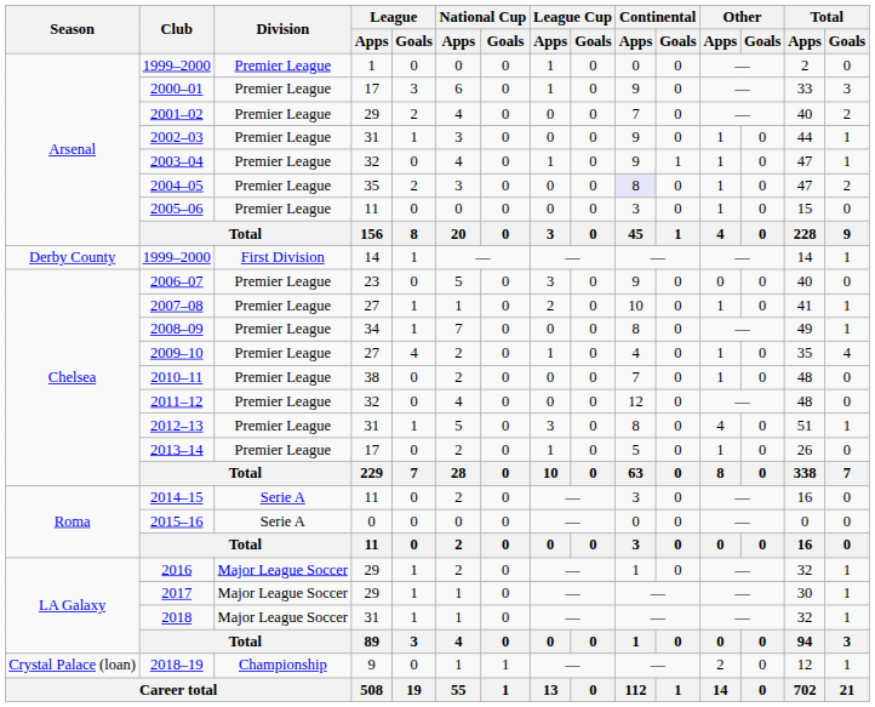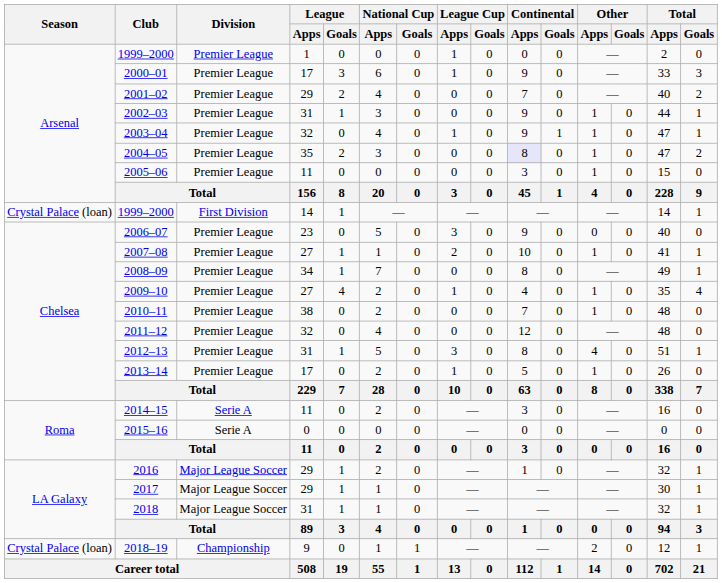 <table class=wikitable style="text-align:center">
 <tr>
 <th rowspan="2">Season</th>
 <th rowspan="2">Club</th>
 <th rowspan="2">Division</th>
 <th colspan="2">League</th>
 <th colspan="2">National Cup</th>
 <th colspan="2">League Cup</th>
 <th colspan="2">Continental</th>
 <th colspan="2">Other</th>
 <th colspan="2">Total</th>
 </tr>
 <tr>
 <th>Apps</th>
 <th>Goals</th>
 <th>Apps</th>
 <th>Goals</th>
 <th>Apps</th>
 <th>Goals</th>
 <th>Apps</th>
 <th>Goals</th>
 <th>Apps</th>
 <th>Goals</th>
 <th>Apps</th>
 <th>Goals</th>
 </tr>
 <tr>
 <td rowspan="8"><a href='#'>Arsenal</a></td>
 <td><a href='#'>1999–2000</a></td>
 <td><a href='#'>Premier League</a></td>
 <td>1</td>
 <td>0</td>
 <td>0</td>
 <td>0</td>
 <td>1</td>
 <td>0</td>
 <td>0</td>
 <td>0</td>
 <td colspan="2">—</td>
 <td>2</td>
 <td>0</td>
 </tr>
 <tr>
 <td><a href='#'>2000–01</a></td>
 <td>Premier League</td>
 <td>17</td>
 <td>3</td>
 <td>6</td>
 <td>0</td>
 <td>1</td>
 <td>0</td>
 <td>9</td>
 <td>0</td>
 <td colspan="2">—</td>
 <td>33</td>
 <td>3</td>
 </tr>
 <tr>
 <td><a href='#'>2001–02</a></td>
 <td>Premier League</td>
 <td>29</td>
 <td>2</td>
 <td>4</td>
 <td>0</td>
 <td>0</td>
 <td>0</td>
 <td>7</td>
 <td>0</td>
 <td colspan="2">—</td>
 <td>40</td>
 <td>2</td>
 </tr>
 <tr>
 <td><a href='#'>2002–03</a></td>
 <td>Premier League</td>
 <td>31</td>
 <td>1</td>
 <td>3</td>
 <td>0</td>
 <td>0</td>
 <td>0</td>
 <td>9</td>
 <td>0</td>
 <td>1</td>
 <td>0</td>
 <td>44</td>
 <td>1</td>
 </tr>
 <tr>
 <td><a href='#'>2003–04</a></td>
 <td>Premier League</td>
 <td>32</td>
 <td>0</td>
 <td>4</td>
 <td>0</td>
 <td>1</td>
 <td>0</td>
 <td>9</td>
 <td>1</td>
 <td>1</td>
 <td>0</td>
 <td>47</td>
 <td>1</td>
 </tr>
 <tr>
 <td><a href='#'>2004–05</a></td>
 <td>Premier League</td>
 <td>35</td>
 <td>2</td>
 <td>3</td>
 <td>0</td>
 <td>0</td>
 <td>0</td>
 <td style="background: lavender;">8</td>
 <td>0</td>
 <td>1</td>
 <td>0</td>
 <td>47</td>
 <td>2</td>
 </tr>
 <tr>
 <td><a href='#'>2005–06</a></td>
 <td>Premier League</td>
 <td>11</td>
 <td>0</td>
 <td>0</td>
 <td>0</td>
 <td>0</td>
 <td>0</td>
 <td>3</td>
 <td>0</td>
 <td>1</td>
 <td>0</td>
 <td>15</td>
 <td>0</td>
 </tr>
 <tr>
 <th colspan="2">Total</th>
 <th>156</th>
 <th>8</th>
 <th>20</th>
 <th>0</th>
 <th>3</th>
 <th>0</th>
 <th>45</th>
 <th>1</th>
 <th>4</th>
 <th>0</th>
 <th>228</th>
 <th>9</th>
 </tr>
 <tr>
-<td><a href='#'>Derby County</a></td>
+<td><a href='#'>Crystal Palace</a> (loan)</td>
 <td><a href='#'>1999–2000</a></td>
 <td><a href='#'>First Division</a></td>
 <td>14</td>
 <td>1</td>
 <td colspan="2">—</td>
 <td colspan="2">—</td>
 <td colspan="2">—</td>
 <td colspan="2">—</td>
 <td>14</td>
 <td>1</td>
 </tr>
 <tr>
 <td rowspan=9><a href='#'>Chelsea</a></td>
 <td><a href='#'>2006–07</a></td>
 <td>Premier League</td>
 <td>23</td>
 <td>0</td>
 <td>5</td>
 <td>0</td>
 <td>3</td>
 <td>0</td>
 <td>9</td>
 <td>0</td>
 <td>0</td>
 <td>0</td>
 <td>40</td>
 <td>0</td>
 </tr>
 <tr>
 <td><a href='#'>2007–08</a></td>
 <td>Premier League</td>
 <td>27</td>
 <td>1</td>
 <td>1</td>
 <td>0</td>
 <td>2</td>
 <td>0</td>
 <td>10</td>
 <td>0</td>
 <td>1</td>
 <td>0</td>
 <td>41</td>
 <td>1</td>
 </tr>
 <tr>
 <td><a href='#'>2008–09</a></td>
 <td>Premier League</td>
 <td>34</td>
 <td>1</td>
 <td>7</td>
 <td>0</td>
 <td>0</td>
 <td>0</td>
 <td>8</td>
 <td>0</td>
 <td colspan="2">—</td>
 <td>49</td>
 <td>1</td>
 </tr>
 <tr>
 <td><a href='#'>2009–10</a></td>
 <td>Premier League</td>
 <td>27</td>
 <td>4</td>
 <td>2</td>
 <td>0</td>
 <td>1</td>
 <td>0</td>
 <td>4</td>
 <td>0</td>
 <td>1</td>
 <td>0</td>
 <td>35</td>
 <td>4</td>
 </tr>
 <tr>
 <td><a href='#'>2010–11</a></td>
 <td>Premier League</td>
 <td>38</td>
 <td>0</td>
 <td>2</td>
 <td>0</td>
 <td>0</td>
 <td>0</td>
 <td>7</td>
 <td>0</td>
 <td>1</td>
 <td>0</td>
 <td>48</td>
 <td>0</td>
 </tr>
 <tr>
 <td><a href='#'>2011–12</a></td>
 <td>Premier League</td>
 <td>32</td>
 <td>0</td>
 <td>4</td>
 <td>0</td>
 <td>0</td>
 <td>0</td>
 <td>12</td>
 <td>0</td>
 <td colspan="2">—</td>
 <td>48</td>
 <td>0</td>
 </tr>
 <tr>
 <td><a href='#'>2012–13</a></td>
 <td>Premier League</td>
 <td>31</td>
 <td>1</td>
 <td>5</td>
 <td>0</td>
 <td>3</td>
 <td>0</td>
 <td>8</td>
 <td>0</td>
 <td>4</td>
 <td>0</td>
 <td>51</td>
 <td>1</td>
 </tr>
 <tr>
 <td><a href='#'>2013–14</a></td>
 <td>Premier League</td>
 <td>17</td>
 <td>0</td>
 <td>2</td>
 <td>0</td>
 <td>1</td>
 <td>0</td>
 <td>5</td>
 <td>0</td>
 <td>1</td>
 <td>0</td>
 <td>26</td>
 <td>0</td>
 </tr>
 <tr>
 <th colspan="2">Total</th>
 <th>229</th>
 <th>7</th>
 <th>28</th>
 <th>0</th>
 <th>10</th>
 <th>0</th>
 <th>63</th>
 <th>0</th>
 <th>8</th>
 <th>0</th>
 <th>338</th>
 <th>7</th>
 </tr>
 <tr>
 <td rowspan="3"><a href='#'>Roma</a></td>
 <td><a href='#'>2014–15</a></td>
 <td><a href='#'>Serie A</a></td>
 <td>11</td>
 <td>0</td>
 <td>2</td>
 <td>0</td>
 <td colspan="2">—</td>
 <td>3</td>
 <td>0</td>
 <td colspan="2">—</td>
 <td>16</td>
 <td>0</td>
 </tr>
 <tr>
 <td><a href='#'>2015–16</a></td>
 <td>Serie A</td>
 <td>0</td>
 <td>0</td>
 <td>0</td>
 <td>0</td>
 <td colspan="2">—</td>
 <td>0</td>
 <td>0</td>
 <td colspan="2">—</td>
 <td>0</td>
 <td>0</td>
 </tr>
 <tr>
 <th colspan="2">Total</th>
 <th>11</th>
 <th>0</th>
 <th>2</th>
 <th>0</th>
 <th>0</th>
 <th>0</th>
 <th>3</th>
 <th>0</th>
 <th>0</th>
 <th>0</th>
 <th>16</th>
 <th>0</th>
 </tr>
 <tr>
 <td rowspan="4"><a href='#'>LA Galaxy</a></td>
 <td><a href='#'>2016</a></td>
 <td><a href='#'>Major League Soccer</a></td>
 <td>29</td>
 <td>1</td>
 <td>2</td>
 <td>0</td>
 <td colspan="2">—</td>
 <td>1</td>
 <td>0</td>
 <td colspan="2">—</td>
 <td>32</td>
 <td>1</td>
 </tr>
 <tr>
 <td><a href='#'>2017</a></td>
 <td>Major League Soccer</td>
 <td>29</td>
 <td>1</td>
 <td>1</td>
 <td>0</td>
 <td colspan="2">—</td>
 <td colspan="2">—</td>
 <td colspan="2">—</td>
 <td>30</td>
 <td>1</td>
 </tr>
 <tr>
 <td><a href='#'>2018</a></td>
 <td>Major League Soccer</td>
 <td>31</td>
 <td>1</td>
 <td>1</td>
 <td>0</td>
 <td colspan="2">—</td>
 <td colspan="2">—</td>
 <td colspan="2">—</td>
 <td>32</td>
 <td>1</td>
 </tr>
 <tr>
 <th colspan="2">Total</th>
 <th>89</th>
 <th>3</th>
 <th>4</th>
 <th>0</th>
 <th>0</th>
 <th>0</th>
 <th>1</th>
 <th>0</th>
 <th>0</th>
 <th>0</th>
 <th>94</th>
 <th>3</th>
 </tr>
 <tr>
 <td><a href='#'>Crystal Palace</a> (loan)</td>
 <td><a href='#'>2018–19</a></td>
 <td><a href='#'>Championship</a></td>
 <td>9</td>
 <td>0</td>
 <td>1</td>
 <td>1</td>
 <td colspan="2">—</td>
 <td colspan="2">—</td>
 <td>2</td>
 <td>0</td>
 <td>12</td>
 <td>1</td>
 </tr>
 <tr>
 <th colspan="3">Career total</th>
 <th>508</th>
 <th>19</th>
 <th>55</th>
 <th>1</th>
 <th>13</th>
 <th>0</th>
 <th>112</th>
 <th>1</th>
 <th>14</th>
 <th>0</th>
 <th>702</th>
 <th>21</th>
 </tr>
 </table>
